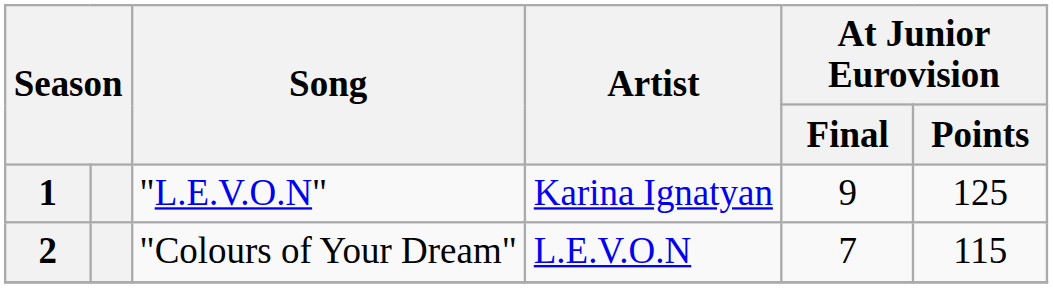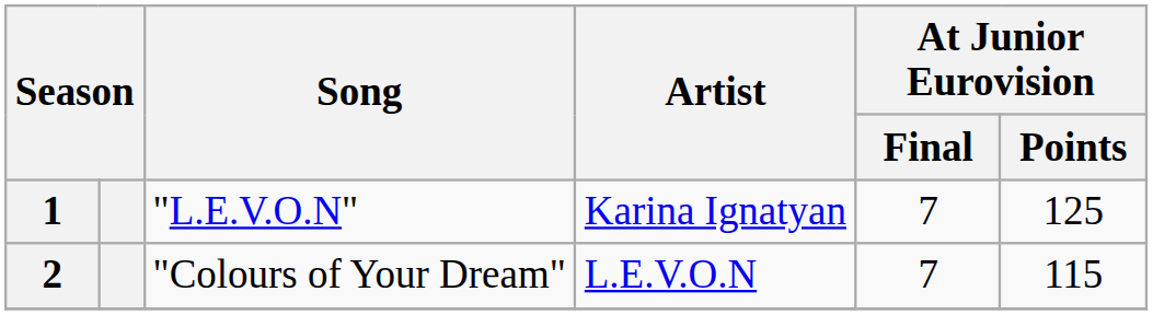 <table class="wikitable sortable">
 <tr>
 <th rowspan=2 colspan=2>Season</th>
 <th rowspan=2>Song</th>
 <th rowspan=2>Artist</th>
 <th colspan=2>At Junior Eurovision</th>
 </tr>
 <tr>
 <th width=50px>Final</th>
 <th width=50px>Points</th>
 </tr>
 <tr>
 <th>1</th>
 <th></th>
 <td>"<a href='#'>L.E.V.O.N</a>"</td>
 <td><a href='#'>Karina Ignatyan</a></td>
-<td align=center>9</td>
+<td align=center>7</td>
 <td align=center>125</td>
 </tr>
 <tr>
 <th>2</th>
 <th></th>
 <td>"Colours of Your Dream"</td>
 <td><a href='#'>L.E.V.O.N</a></td>
 <td align=center>7</td>
 <td align=center>115</td>
 </tr>
 <tr>
 </tr>
 </table>
